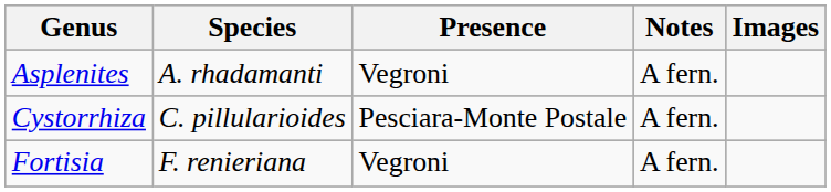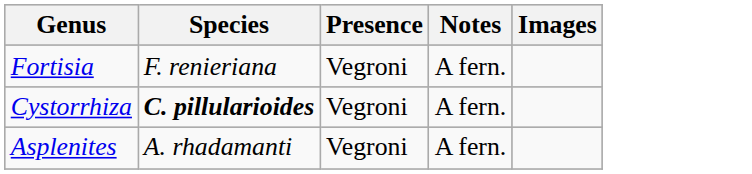 <table class="wikitable" align="center">
 <tr>
 <th>Genus</th>
 <th>Species</th>
 <th>Presence</th>
 <th>Notes</th>
 <th>Images</th>
 </tr>
 <tr>
+<td><em><a href='#'>Fortisia</a></em></td>
+<td><em>F. renieriana</em></td>
+<td>Vegroni</td>
+<td>A fern.</td>
+<td></td>
+</tr>
+<tr>
+<td><em><a href='#'>Cystorrhiza</a></em></td>
+<td><strong><em>C. pillularioides</em></strong></td>
+<td>Vegroni</td>
+<td>A fern.</td>
+<td></td>
+</tr>
+<tr>
 <td><em><a href='#'>Asplenites</a></em></td>
 <td><em>A. rhadamanti</em></td>
 <td>Vegroni</td>
 <td>A fern.</td>
 <td></td>
 </tr>
-<tr>
-<td><em><a href='#'>Cystorrhiza</a></em></td>
-<td><em>C. pillularioides</em></td>
-<td>Pesciara-Monte Postale</td>
-<td>A fern.</td>
-<td></td>
-</tr>
-<tr>
-<td><em><a href='#'>Fortisia</a></em></td>
-<td><em>F. renieriana</em></td>
-<td>Vegroni</td>
-<td>A fern.</td>
-<td></td>
-</tr>
 </table>
